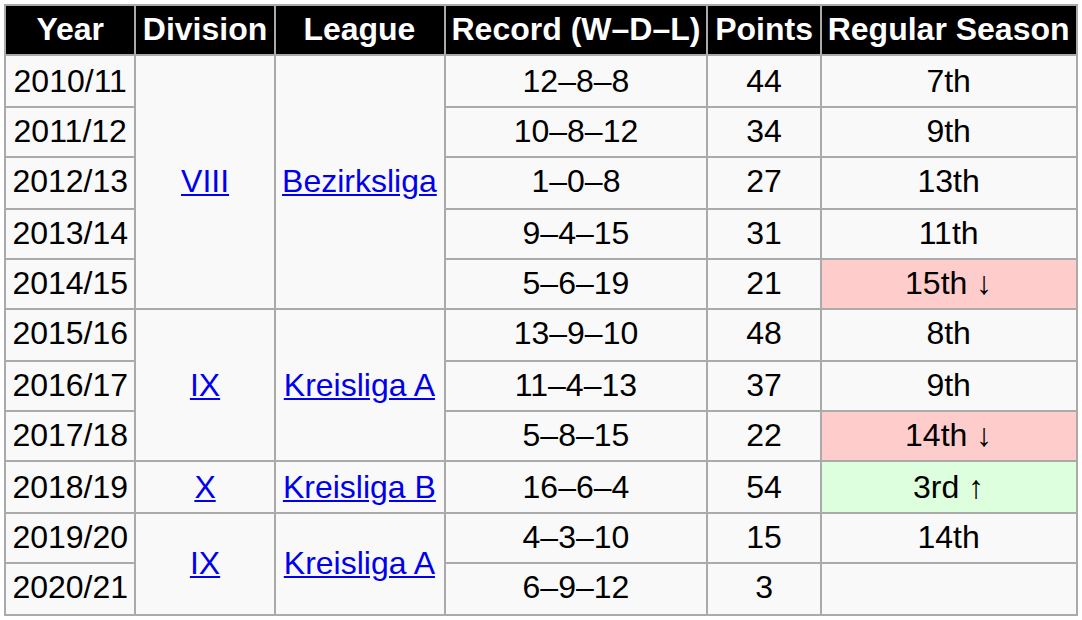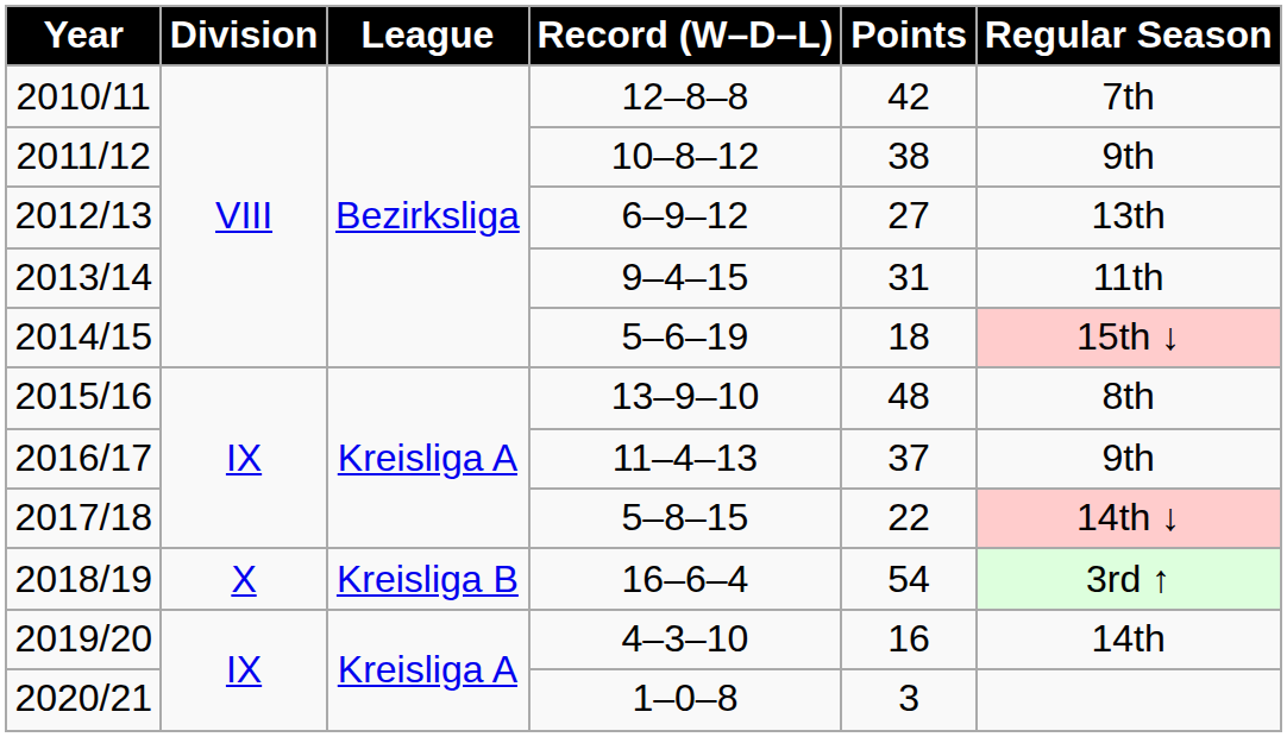 <table class="wikitable" style="text-align:center;">
 <tr>
 <th style="background-color:black; color:white;" scope="col">Year</th>
 <th style="background-color:black; color:white;" scope="col">Division</th>
 <th style="background-color:black; color:white;" scope="col">League</th>
 <th style="background-color:black; color:white;" scope="col">Record (W–D–L)</th>
 <th style="background-color:black; color:white;" scope="col">Points</th>
 <th style="background-color:black; color:white;" scope="col">Regular Season</th>
 </tr>
 <tr>
 <td>2010/11</td>
 <td rowspan=5><a href='#'>VIII</a></td>
 <td rowspan=5><a href='#'>Bezirksliga</a></td>
 <td>12–8–8</td>
-<td>44</td>
+<td>42</td>
 <td>7th</td>
 </tr>
 <tr>
 <td>2011/12</td>
 <td>10–8–12</td>
-<td>34</td>
+<td>38</td>
 <td>9th</td>
 </tr>
 <tr>
 <td>2012/13</td>
-<td>1–0–8</td>
+<td>6–9–12</td>
 <td>27</td>
 <td>13th</td>
 </tr>
 <tr>
 <td>2013/14</td>
 <td>9–4–15</td>
 <td>31</td>
 <td>11th</td>
 </tr>
 <tr>
 <td>2014/15</td>
 <td>5–6–19</td>
-<td>21</td>
+<td>18</td>
 <td style="background:#ffcccc">15th ↓</td>
 </tr>
 <tr>
 <td>2015/16</td>
 <td rowspan=3><a href='#'>IX</a></td>
 <td rowspan=3><a href='#'>Kreisliga A</a></td>
 <td>13–9–10</td>
 <td>48</td>
 <td>8th</td>
 </tr>
 <tr>
 <td>2016/17</td>
 <td>11–4–13</td>
 <td>37</td>
 <td>9th</td>
 </tr>
 <tr>
 <td>2017/18</td>
 <td>5–8–15</td>
 <td>22</td>
 <td style="background:#ffcccc">14th ↓</td>
 </tr>
 <tr>
 <td>2018/19</td>
 <td rowspan=1><a href='#'>X</a></td>
 <td rowspan=1><a href='#'>Kreisliga B</a></td>
 <td>16–6–4</td>
 <td>54</td>
 <td style="background:#ddffdd">3rd ↑</td>
 </tr>
 <tr>
 <td>2019/20</td>
 <td rowspan=4><a href='#'>IX</a></td>
 <td rowspan=4><a href='#'>Kreisliga A</a></td>
 <td>4–3–10</td>
-<td>15</td>
+<td>16</td>
 <td>14th</td>
 </tr>
 <tr>
 <td>2020/21</td>
-<td>6–9–12</td>
+<td>1–0–8</td>
 <td>3</td>
 <td></td>
 </tr>
 <tr>
 </tr>
 </table>
